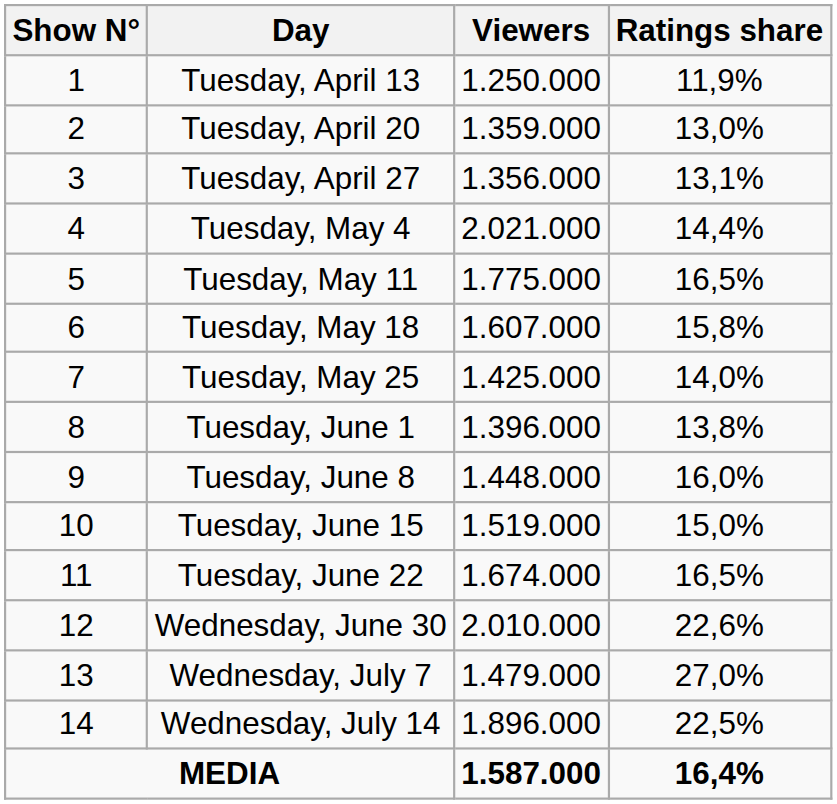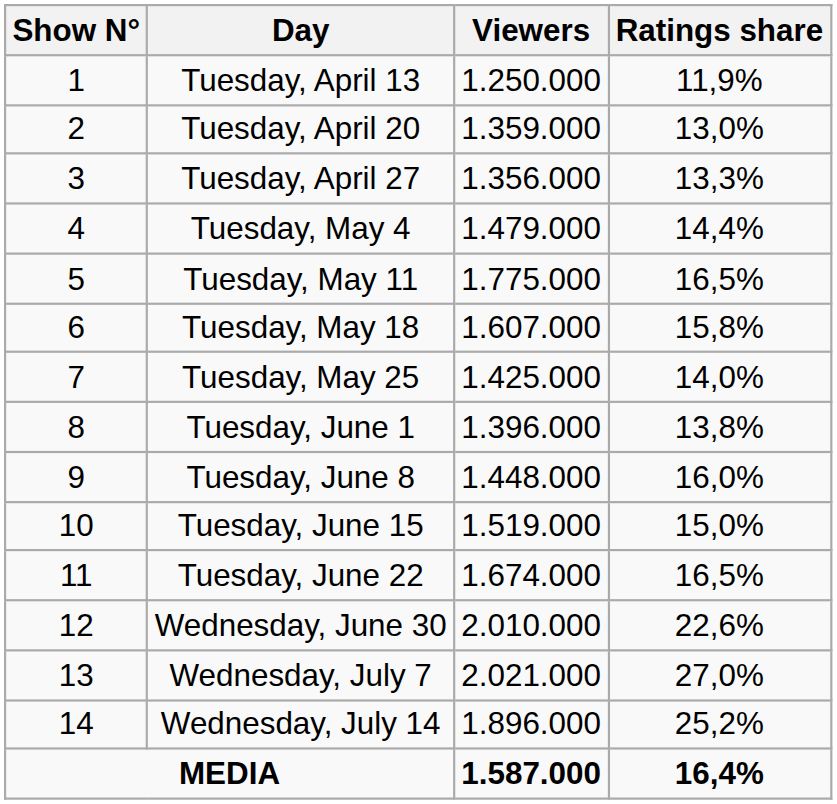 <table class="wikitable sortable centre" style="text-align:center;font-size:90%">
 <tr>
 <th>Show N°</th>
 <th>Day</th>
 <th>Viewers</th>
 <th>Ratings share</th>
 </tr>
 <tr>
 <td>1</td>
 <td>Tuesday, April 13</td>
 <td>1.250.000</td>
 <td>11,9%</td>
 </tr>
 <tr>
 <td>2</td>
 <td>Tuesday, April 20</td>
 <td>1.359.000</td>
 <td>13,0%</td>
 </tr>
 <tr>
 <td>3</td>
 <td>Tuesday, April 27</td>
 <td>1.356.000</td>
-<td>13,1%</td>
+<td>13,3%</td>
 </tr>
 <tr>
 <td>4</td>
 <td>Tuesday, May 4</td>
-<td>2.021.000</td>
+<td>1.479.000</td>
 <td>14,4%</td>
 </tr>
 <tr>
 <td>5</td>
 <td>Tuesday, May 11</td>
 <td>1.775.000</td>
 <td>16,5%</td>
 </tr>
 <tr>
 <td>6</td>
 <td>Tuesday, May 18</td>
 <td>1.607.000</td>
 <td>15,8%</td>
 </tr>
 <tr>
 <td>7</td>
 <td>Tuesday, May 25</td>
 <td>1.425.000</td>
 <td>14,0%</td>
 </tr>
 <tr>
 <td>8</td>
 <td>Tuesday, June 1</td>
 <td>1.396.000</td>
 <td>13,8%</td>
 </tr>
 <tr>
 <td>9</td>
 <td>Tuesday, June 8</td>
 <td>1.448.000</td>
 <td>16,0%</td>
 </tr>
 <tr>
 <td>10</td>
 <td>Tuesday, June 15</td>
 <td>1.519.000</td>
 <td>15,0%</td>
 </tr>
 <tr>
 <td>11</td>
 <td>Tuesday, June 22</td>
 <td>1.674.000</td>
 <td>16,5%</td>
 </tr>
 <tr>
 <td>12</td>
 <td>Wednesday, June 30</td>
 <td>2.010.000</td>
 <td>22,6%</td>
 </tr>
 <tr>
 <td>13</td>
 <td>Wednesday, July 7</td>
-<td>1.479.000</td>
+<td>2.021.000</td>
 <td>27,0%</td>
 </tr>
 <tr>
 <td>14</td>
 <td>Wednesday, July 14</td>
 <td>1.896.000</td>
-<td>22,5%</td>
+<td>25,2%</td>
 </tr>
 <tr>
 <td colspan="2"><strong>MEDIA</strong></td>
 <td><strong>1.587.000</strong></td>
 <td><strong>16,4%</strong></td>
 </tr>
 </table>
